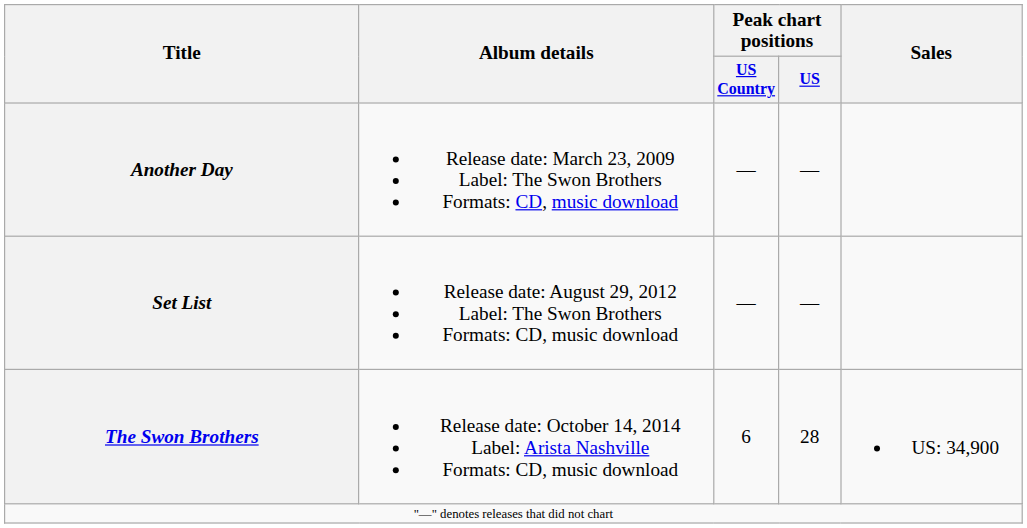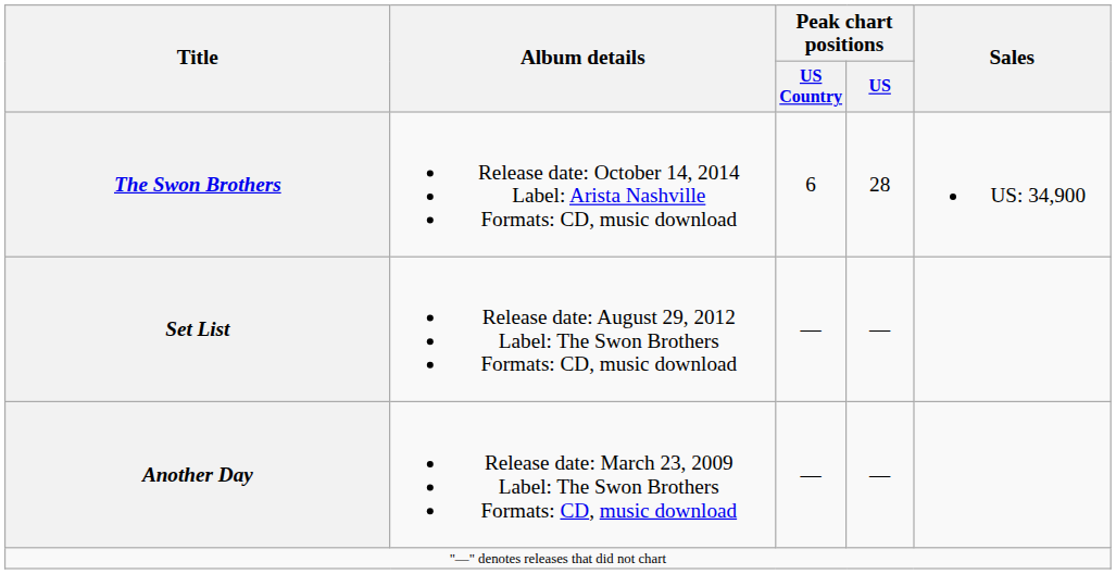 <table class="wikitable plainrowheaders" style="text-align:center;">
 <tr>
 <th rowspan="2" style="width:18em;">Title</th>
 <th rowspan="2" style="width:18em;">Album details</th>
 <th colspan="2">Peak chart<br>positions</th>
 <th rowspan="2" style="width:9em;">Sales</th>
 </tr>
 <tr style="font-size:smaller;">
 <th style="width:45px;"><a href='#'>US Country</a></th>
 <th style="width:45px;"><a href='#'>US</a></th>
 </tr>
 <tr>
-<th scope="row"><em>Another Day</em></th>
-<td><br><ul><li>Release date: March 23, 2009</li><li>Label:  The Swon Brothers</li><li>Formats: <a href='#'>CD</a>, <a href='#'>music download</a></li></ul></td>
-<td>—</td>
-<td>—</td>
-<td></td>
+<th scope="row"><em><a href='#'>The Swon Brothers</a></em></th>
+<td><br><ul><li>Release date: October 14, 2014</li><li>Label: <a href='#'>Arista Nashville</a></li><li>Formats: CD, music download</li></ul></td>
+<td>6</td>
+<td>28</td>
+<td><br><ul><li>US: 34,900</li></ul></td>
 </tr>
 <tr>
 <th scope="row"><em>Set List</em></th>
 <td><br><ul><li>Release date: August 29, 2012</li><li>Label:  The Swon Brothers</li><li>Formats: CD, music download</li></ul></td>
 <td>—</td>
 <td>—</td>
 <td></td>
 </tr>
 <tr>
-<th scope="row"><em><a href='#'>The Swon Brothers</a></em></th>
-<td><br><ul><li>Release date: October 14, 2014</li><li>Label: <a href='#'>Arista Nashville</a></li><li>Formats: CD, music download</li></ul></td>
-<td>6</td>
-<td>28</td>
-<td><br><ul><li>US: 34,900</li></ul></td>
+<th scope="row"><em>Another Day</em></th>
+<td><br><ul><li>Release date: March 23, 2009</li><li>Label:  The Swon Brothers</li><li>Formats: <a href='#'>CD</a>, <a href='#'>music download</a></li></ul></td>
+<td>—</td>
+<td>—</td>
+<td></td>
 </tr>
 <tr>
 <td colspan="5" style="font-size:8pt">"—" denotes releases that did not chart</td>
 </tr>
 </table>
